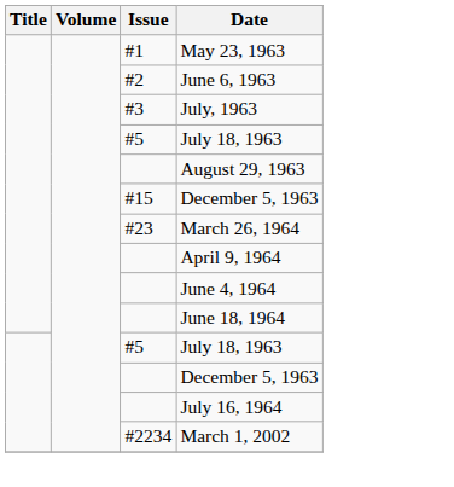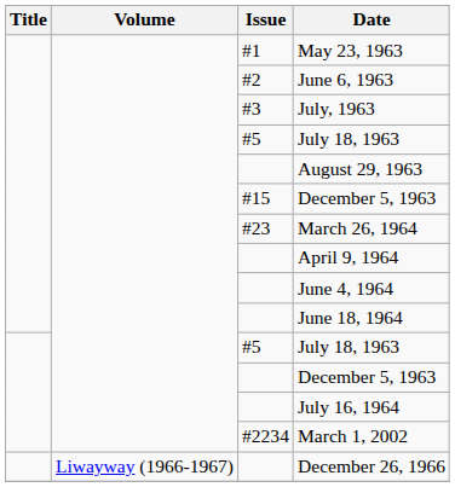 <table class="wikitable sortable">
 <tr>
 <th>Title</th>
 <th>Volume</th>
 <th>Issue</th>
 <th>Date</th>
 </tr>
 <tr>
 <td rowspan=10></td>
 <td rowspan=14></td>
 <td>#1</td>
 <td>May 23, 1963</td>
 </tr>
 <tr>
 <td>#2</td>
 <td>June 6, 1963</td>
 </tr>
 <tr>
 <td>#3</td>
 <td>July, 1963</td>
 </tr>
 <tr>
 <td>#5</td>
 <td>July 18, 1963</td>
 </tr>
 <tr>
 <td></td>
 <td>August 29, 1963</td>
 </tr>
 <tr>
 <td>#15</td>
 <td>December 5, 1963</td>
 </tr>
 <tr>
 <td>#23</td>
 <td>March 26, 1964</td>
 </tr>
 <tr>
 <td></td>
 <td>April 9, 1964</td>
 </tr>
 <tr>
 <td></td>
 <td>June 4, 1964</td>
 </tr>
 <tr>
 <td></td>
 <td>June 18, 1964</td>
 </tr>
 <tr>
 <td rowspan=4></td>
 <td>#5</td>
 <td>July 18, 1963</td>
 </tr>
 <tr>
 <td></td>
 <td>December 5, 1963</td>
 </tr>
 <tr>
 <td></td>
 <td>July 16, 1964</td>
 </tr>
 <tr>
 <td>#2234</td>
 <td>March 1, 2002</td>
 </tr>
 <tr>
+<td></td>
+<td><a href='#'>Liwayway</a> (1966-1967)</td>
+<td></td>
+<td>December 26, 1966</td>
+</tr>
+<tr>
 </tr>
 </table>
